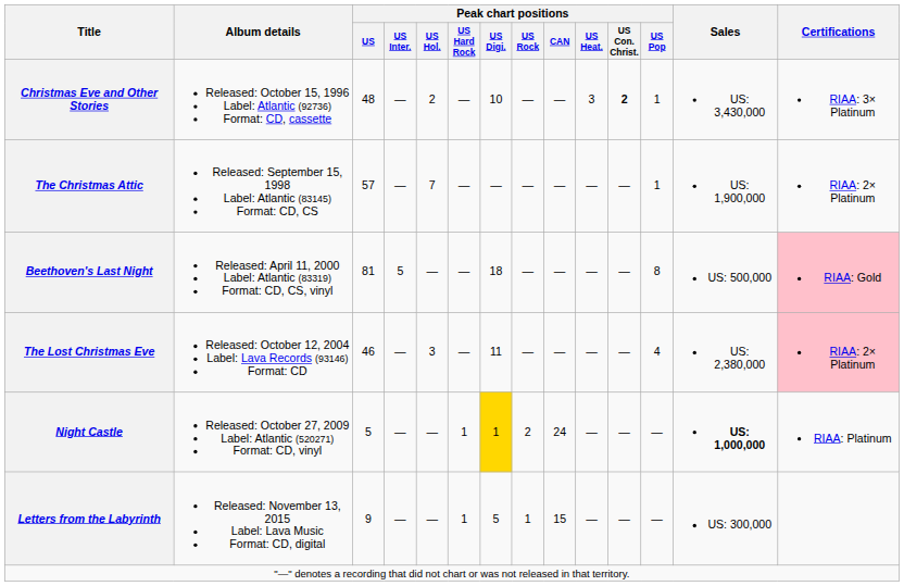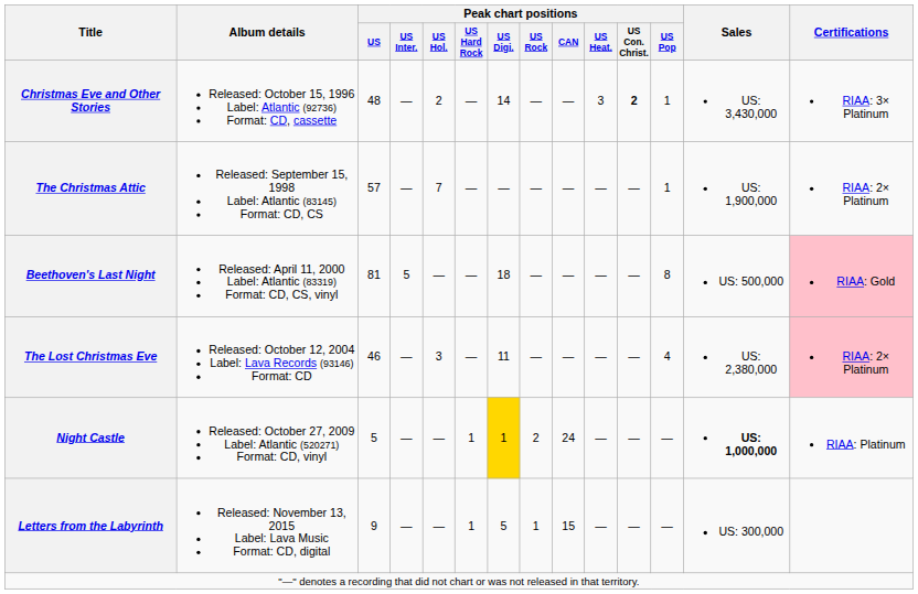 <table class="wikitable plainrowheaders" style="text-align:center;" border="1">
 <tr>
 <th scope="col" rowspan="2">Title</th>
 <th scope="col" rowspan="2">Album details</th>
 <th scope="col" colspan="10">Peak chart positions</th>
 <th scope="col" rowspan="2">Sales</th>
 <th scope="col" rowspan="2"><a href='#'>Certifications</a></th>
 </tr>
 <tr>
 <th scope="col" style="width:3em;font-size:80%;"><a href='#'>US</a><br></th>
 <th scope="col" style="width:3em;font-size:80%;"><a href='#'>US Inter.</a><br></th>
 <th scope="col" style="width:3em;font-size:80%;"><a href='#'>US Hol.</a><br></th>
 <th scope="col" style="width:3em;font-size:80%;"><a href='#'>US Hard Rock</a><br></th>
 <th scope="col" style="width:3em;font-size:80%;"><a href='#'>US Digi.</a><br></th>
 <th scope="col" style="width:3em;font-size:80%;"><a href='#'>US Rock</a><br></th>
 <th scope="col" style="width:3em;font-size:80%;"><a href='#'>CAN</a><br></th>
 <th scope="col" style="width:3em;font-size:80%;"><a href='#'>US Heat.</a><br></th>
 <th scope="col" style="width:3em;font-size:80%;">US Con. Christ.<br></th>
 <th scope="col" style="width:3em;font-size:80%;"><a href='#'>US Pop</a><br></th>
 </tr>
 <tr>
 <th scope="row"><em><a href='#'>Christmas Eve and Other Stories</a></em></th>
 <td><br><ul><li>Released: October 15, 1996</li><li>Label: <a href='#'>Atlantic</a> <small>(92736)</small></li><li>Format: <a href='#'>CD</a>, <a href='#'>cassette</a></li></ul></td>
 <td>48</td>
 <td>—</td>
 <td>2</td>
 <td>—</td>
-<td>10</td>
+<td>14</td>
 <td>—</td>
 <td>—</td>
 <td>3</td>
 <td><strong>2</strong></td>
 <td>1</td>
 <td><br><ul><li>US: 3,430,000</li></ul></td>
 <td><br><ul><li><a href='#'>RIAA</a>: 3× Platinum</li></ul></td>
 </tr>
 <tr>
 <th scope="row"><em><a href='#'>The Christmas Attic</a></em></th>
 <td><br><ul><li>Released: September 15, 1998</li><li>Label: Atlantic <small>(83145)</small></li><li>Format: CD, CS</li></ul></td>
 <td>57</td>
 <td>—</td>
 <td>7</td>
 <td>—</td>
 <td>—</td>
 <td>—</td>
 <td>—</td>
 <td>—</td>
 <td>—</td>
 <td>1</td>
 <td><br><ul><li>US: 1,900,000</li></ul></td>
 <td><br><ul><li><a href='#'>RIAA</a>: 2× Platinum</li></ul></td>
 </tr>
 <tr>
 <th scope="row"><em><a href='#'>Beethoven's Last Night</a></em></th>
 <td><br><ul><li>Released: April 11, 2000</li><li>Label: Atlantic <small>(83319)</small></li><li>Format: CD, CS, vinyl</li></ul></td>
 <td>81</td>
 <td>5</td>
 <td>—</td>
 <td>—</td>
 <td>18</td>
 <td>—</td>
 <td>—</td>
 <td>—</td>
 <td>—</td>
 <td>8</td>
 <td><br><ul><li>US: 500,000</li></ul></td>
 <td style="background: pink;"><br><ul><li><a href='#'>RIAA</a>: Gold</li></ul></td>
 </tr>
 <tr>
 <th scope="row"><em><a href='#'>The Lost Christmas Eve</a></em></th>
 <td><br><ul><li>Released: October 12, 2004</li><li>Label: <a href='#'>Lava Records</a> <small>(93146)</small></li><li>Format: CD</li></ul></td>
 <td>46</td>
 <td>—</td>
 <td>3</td>
 <td>—</td>
 <td>11</td>
 <td>—</td>
 <td>—</td>
 <td>—</td>
 <td>—</td>
 <td>4</td>
 <td><br><ul><li>US: 2,380,000</li></ul></td>
 <td style="background: pink;"><br><ul><li><a href='#'>RIAA</a>: 2× Platinum</li></ul></td>
 </tr>
 <tr>
 <th scope="row"><em><a href='#'>Night Castle</a></em></th>
 <td><br><ul><li>Released: October 27, 2009</li><li>Label: Atlantic <small>(520271)</small></li><li>Format: CD, vinyl</li></ul></td>
 <td>5</td>
 <td>—</td>
 <td>—</td>
 <td>1</td>
 <td style="background: gold;">1</td>
 <td>2</td>
 <td>24</td>
 <td>—</td>
 <td>—</td>
 <td>—</td>
 <td><strong><br><ul><li>US: 1,000,000</li></ul></strong></td>
 <td><br><ul><li><a href='#'>RIAA</a>: Platinum</li></ul></td>
 </tr>
 <tr>
 <th scope="row"><em><a href='#'>Letters from the Labyrinth</a></em></th>
 <td><br><ul><li>Released: November 13, 2015</li><li>Label: Lava Music</li><li>Format: CD, digital</li></ul></td>
 <td>9</td>
 <td>—</td>
 <td>—</td>
 <td>1</td>
 <td>5</td>
 <td>1</td>
 <td>15</td>
 <td>—</td>
 <td>—</td>
 <td>—</td>
 <td><br><ul><li>US: 300,000</li></ul></td>
 <td></td>
 </tr>
 <tr>
 <td colspan="15" style="font-size:90%">"—" denotes a recording that did not chart or was not released in that territory.</td>
 </tr>
 </table>
